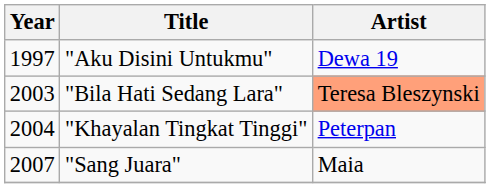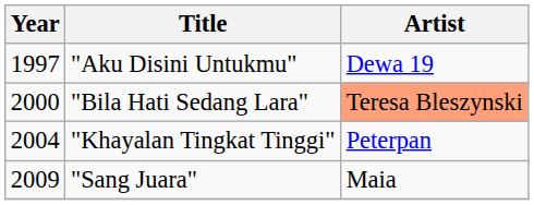 <table class="wikitable">
 <tr>
 <th>Year</th>
 <th>Title</th>
 <th>Artist</th>
 </tr>
 <tr>
 <td>1997</td>
 <td>"Aku Disini Untukmu"</td>
 <td><a href='#'>Dewa 19</a></td>
 </tr>
 <tr>
-<td>2003</td>
+<td>2000</td>
 <td>"Bila Hati Sedang Lara"</td>
 <td style="background: lightsalmon;">Teresa Bleszynski</td>
 </tr>
 <tr>
 <td>2004</td>
 <td>"Khayalan Tingkat Tinggi"</td>
 <td><a href='#'>Peterpan</a></td>
 </tr>
 <tr>
-<td>2007</td>
+<td>2009</td>
 <td>"Sang Juara"</td>
 <td>Maia</td>
 </tr>
 <tr>
 </tr>
 </table>
